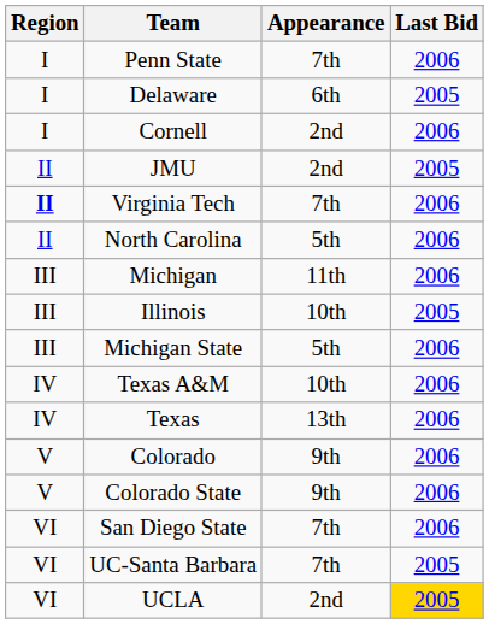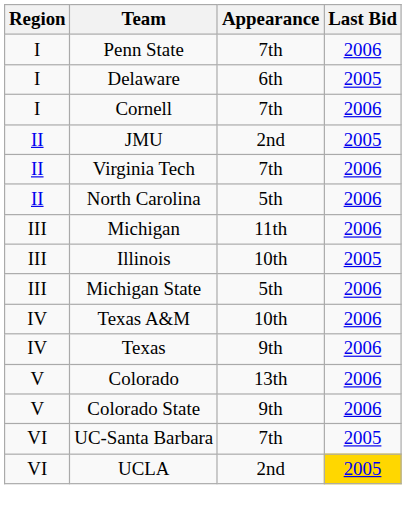 <table class="wikitable sortable" style="text-align:center">
 <tr>
 <th>Region</th>
 <th>Team</th>
 <th>Appearance</th>
 <th>Last Bid</th>
 </tr>
 <tr>
 <td>I</td>
 <td>Penn State</td>
 <td>7th</td>
 <td><a href='#'>2006</a></td>
 </tr>
 <tr>
 <td>I</td>
 <td>Delaware</td>
 <td>6th</td>
 <td><a href='#'>2005</a></td>
 </tr>
 <tr>
 <td>I</td>
 <td>Cornell</td>
-<td>2nd</td>
+<td>7th</td>
 <td><a href='#'>2006</a></td>
 </tr>
 <tr>
 <td><a href='#'>II</a></td>
 <td>JMU</td>
 <td>2nd</td>
 <td><a href='#'>2005</a></td>
 </tr>
 <tr>
-<td><strong><a href='#'>II</a></strong></td>
+<td><a href='#'>II</a></td>
 <td>Virginia Tech</td>
 <td>7th</td>
 <td><a href='#'>2006</a></td>
 </tr>
 <tr>
 <td><a href='#'>II</a></td>
 <td>North Carolina</td>
 <td>5th</td>
 <td><a href='#'>2006</a></td>
 </tr>
 <tr>
 <td>III</td>
 <td>Michigan</td>
 <td>11th</td>
 <td><a href='#'>2006</a></td>
 </tr>
 <tr>
 <td>III</td>
 <td>Illinois</td>
 <td>10th</td>
 <td><a href='#'>2005</a></td>
 </tr>
 <tr>
 <td>III</td>
 <td>Michigan State</td>
 <td>5th</td>
 <td><a href='#'>2006</a></td>
 </tr>
 <tr>
 <td>IV</td>
 <td>Texas A&M</td>
 <td>10th</td>
 <td><a href='#'>2006</a></td>
 </tr>
 <tr>
 <td>IV</td>
 <td>Texas</td>
-<td>13th</td>
+<td>9th</td>
 <td><a href='#'>2006</a></td>
 </tr>
 <tr>
 <td>V</td>
 <td>Colorado</td>
-<td>9th</td>
+<td>13th</td>
 <td><a href='#'>2006</a></td>
 </tr>
 <tr>
 <td>V</td>
 <td>Colorado State</td>
 <td>9th</td>
-<td><a href='#'>2006</a></td>
-</tr>
-<tr>
-<td>VI</td>
-<td>San Diego State</td>
-<td>7th</td>
 <td><a href='#'>2006</a></td>
 </tr>
 <tr>
 <td>VI</td>
 <td>UC-Santa Barbara</td>
 <td>7th</td>
 <td><a href='#'>2005</a></td>
 </tr>
 <tr>
 <td>VI</td>
 <td>UCLA</td>
 <td>2nd</td>
 <td style="background: gold;"><a href='#'>2005</a></td>
 </tr>
 </table>
